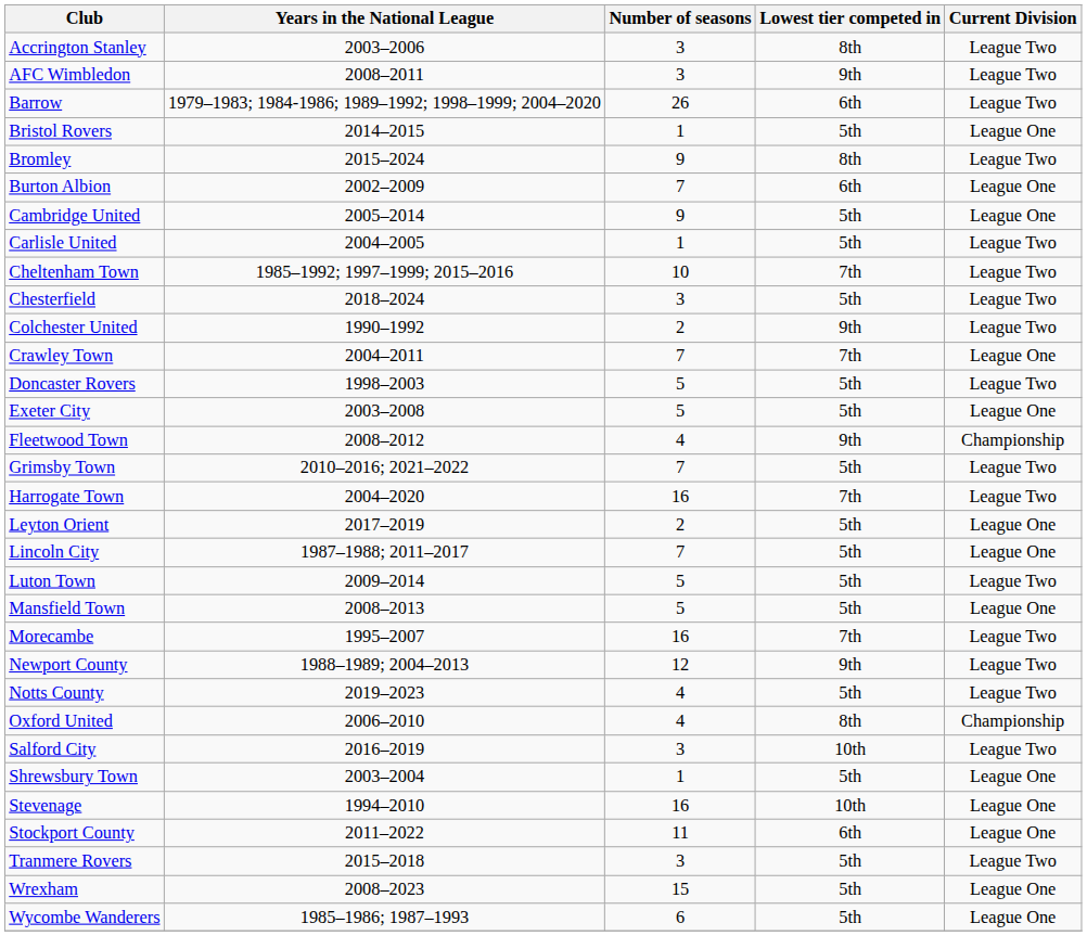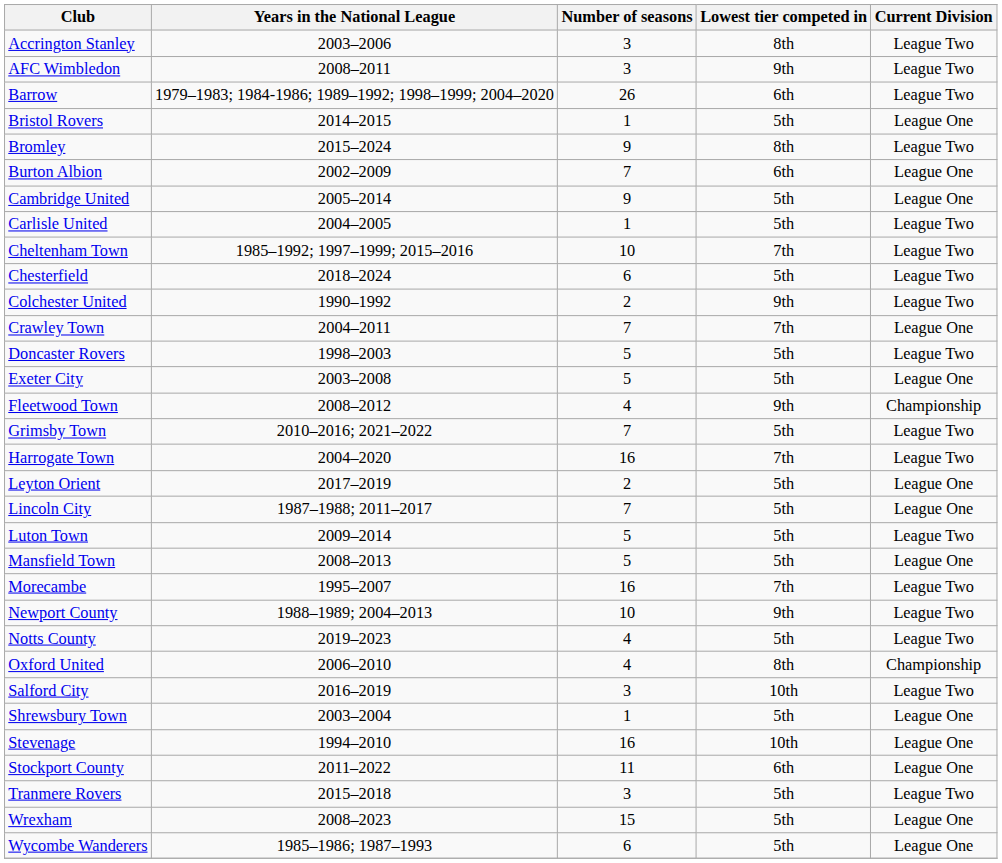 <table class="wikitable sortable">
 <tr>
 <th>Club</th>
 <th>Years in the National League</th>
 <th>Number of seasons</th>
 <th>Lowest tier competed in</th>
 <th>Current Division</th>
 </tr>
 <tr style="text-align:center;">
 <td align=left><a href='#'>Accrington Stanley</a></td>
 <td>2003–2006</td>
 <td>3</td>
 <td>8th</td>
 <td>League Two</td>
 </tr>
 <tr style="text-align:center;">
 <td align=left><a href='#'>AFC Wimbledon</a></td>
 <td>2008–2011</td>
 <td>3</td>
 <td>9th</td>
 <td>League Two</td>
 </tr>
 <tr style="text-align:center;">
 <td align=left><a href='#'>Barrow</a></td>
 <td>1979–1983; 1984-1986; 1989–1992; 1998–1999; 2004–2020</td>
 <td>26</td>
 <td>6th</td>
 <td>League Two</td>
 </tr>
 <tr style="text-align:center;">
 <td align=left><a href='#'>Bristol Rovers</a></td>
 <td>2014–2015</td>
 <td>1</td>
 <td>5th</td>
 <td>League One</td>
 </tr>
 <tr style="text-align:center;">
 <td align=left><a href='#'>Bromley</a></td>
 <td>2015–2024</td>
 <td>9</td>
 <td>8th</td>
 <td>League Two</td>
 </tr>
 <tr style="text-align:center;">
 <td align=left><a href='#'>Burton Albion</a></td>
 <td>2002–2009</td>
 <td>7</td>
 <td>6th</td>
 <td>League One</td>
 </tr>
 <tr style="text-align:center;">
 <td align=left><a href='#'>Cambridge United</a></td>
 <td>2005–2014</td>
 <td>9</td>
 <td>5th</td>
 <td>League One</td>
 </tr>
 <tr style="text-align:center;">
 <td align=left><a href='#'>Carlisle United</a></td>
 <td>2004–2005</td>
 <td>1</td>
 <td>5th</td>
 <td>League Two</td>
 </tr>
 <tr style="text-align:center;">
 <td align=left><a href='#'>Cheltenham Town</a></td>
 <td>1985–1992; 1997–1999; 2015–2016</td>
 <td>10</td>
 <td>7th</td>
 <td>League Two</td>
 </tr>
 <tr style="text-align:center;">
 <td align=left><a href='#'>Chesterfield</a></td>
 <td>2018–2024</td>
-<td>3</td>
+<td>6</td>
 <td>5th</td>
 <td>League Two</td>
 </tr>
 <tr style="text-align:center;">
 <td align=left><a href='#'>Colchester United</a></td>
 <td>1990–1992</td>
 <td>2</td>
 <td>9th</td>
 <td>League Two</td>
 </tr>
 <tr style="text-align:center;">
 <td align=left><a href='#'>Crawley Town</a></td>
 <td>2004–2011</td>
 <td>7</td>
 <td>7th</td>
 <td>League One</td>
 </tr>
 <tr style="text-align:center;">
 <td align=left><a href='#'>Doncaster Rovers</a></td>
 <td>1998–2003</td>
 <td>5</td>
 <td>5th</td>
 <td>League Two</td>
 </tr>
 <tr style="text-align:center;">
 <td align=left><a href='#'>Exeter City</a></td>
 <td>2003–2008</td>
 <td>5</td>
 <td>5th</td>
 <td>League One</td>
 </tr>
 <tr style="text-align:center;">
 <td align=left><a href='#'>Fleetwood Town</a></td>
 <td>2008–2012</td>
 <td>4</td>
 <td>9th</td>
 <td>Championship</td>
 </tr>
 <tr style="text-align:center;">
 <td align=left><a href='#'>Grimsby Town</a></td>
 <td>2010–2016; 2021–2022</td>
 <td>7</td>
 <td>5th</td>
 <td>League Two</td>
 </tr>
 <tr style="text-align:center;">
 <td align=left><a href='#'>Harrogate Town</a></td>
 <td>2004–2020</td>
 <td>16</td>
 <td>7th</td>
 <td>League Two</td>
 </tr>
 <tr style="text-align:center;">
 <td align=left><a href='#'>Leyton Orient</a></td>
 <td>2017–2019</td>
 <td>2</td>
 <td>5th</td>
 <td>League One</td>
 </tr>
 <tr style="text-align:center;">
 <td align=left><a href='#'>Lincoln City</a></td>
 <td>1987–1988; 2011–2017</td>
 <td>7</td>
 <td>5th</td>
 <td>League One</td>
 </tr>
 <tr style="text-align:center;">
 <td align=left><a href='#'>Luton Town</a></td>
 <td>2009–2014</td>
 <td>5</td>
 <td>5th</td>
 <td>League Two</td>
 </tr>
 <tr style="text-align:center;">
 <td align=left><a href='#'>Mansfield Town</a></td>
 <td>2008–2013</td>
 <td>5</td>
 <td>5th</td>
 <td>League One</td>
 </tr>
 <tr style="text-align:center;">
 <td align=left><a href='#'>Morecambe</a></td>
 <td>1995–2007</td>
 <td>16</td>
 <td>7th</td>
 <td>League Two</td>
 </tr>
 <tr style="text-align:center;">
 <td align=left> <a href='#'>Newport County</a></td>
 <td>1988–1989; 2004–2013</td>
-<td>12</td>
+<td>10</td>
 <td>9th</td>
 <td>League Two</td>
 </tr>
 <tr style="text-align:center;">
 <td align=left><a href='#'>Notts County</a></td>
 <td>2019–2023</td>
 <td>4</td>
 <td>5th</td>
 <td>League Two</td>
 </tr>
 <tr style="text-align:center;">
 <td align=left><a href='#'>Oxford United</a></td>
 <td>2006–2010</td>
 <td>4</td>
 <td>8th</td>
 <td>Championship</td>
 </tr>
 <tr style="text-align:center;">
 <td align=left><a href='#'>Salford City</a></td>
 <td>2016–2019</td>
 <td>3</td>
 <td>10th</td>
 <td>League Two</td>
 </tr>
 <tr style="text-align:center;">
 <td align=left><a href='#'>Shrewsbury Town</a></td>
 <td>2003–2004</td>
 <td>1</td>
 <td>5th</td>
 <td>League One</td>
 </tr>
 <tr style="text-align:center;">
 <td align=left><a href='#'>Stevenage</a></td>
 <td>1994–2010</td>
 <td>16</td>
 <td>10th</td>
 <td>League One</td>
 </tr>
 <tr style="text-align:center;">
 <td align=left><a href='#'>Stockport County</a></td>
 <td>2011–2022</td>
 <td>11</td>
 <td>6th</td>
 <td>League One</td>
 </tr>
 <tr style="text-align:center;">
 <td align=left><a href='#'>Tranmere Rovers</a></td>
 <td>2015–2018</td>
 <td>3</td>
 <td>5th</td>
 <td>League Two</td>
 </tr>
 <tr style="text-align:center;">
 <td align=left> <a href='#'>Wrexham</a></td>
 <td>2008–2023</td>
 <td>15</td>
 <td>5th</td>
 <td>League One</td>
 </tr>
 <tr style="text-align:center;">
 <td align=left><a href='#'>Wycombe Wanderers</a></td>
 <td>1985–1986; 1987–1993</td>
 <td>6</td>
 <td>5th</td>
 <td>League One</td>
 </tr>
 <tr>
 </tr>
 </table>
